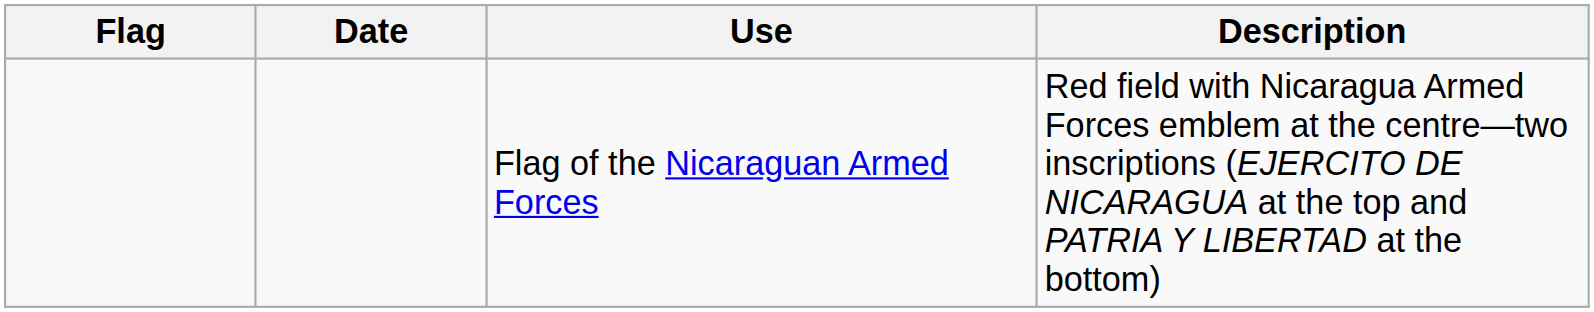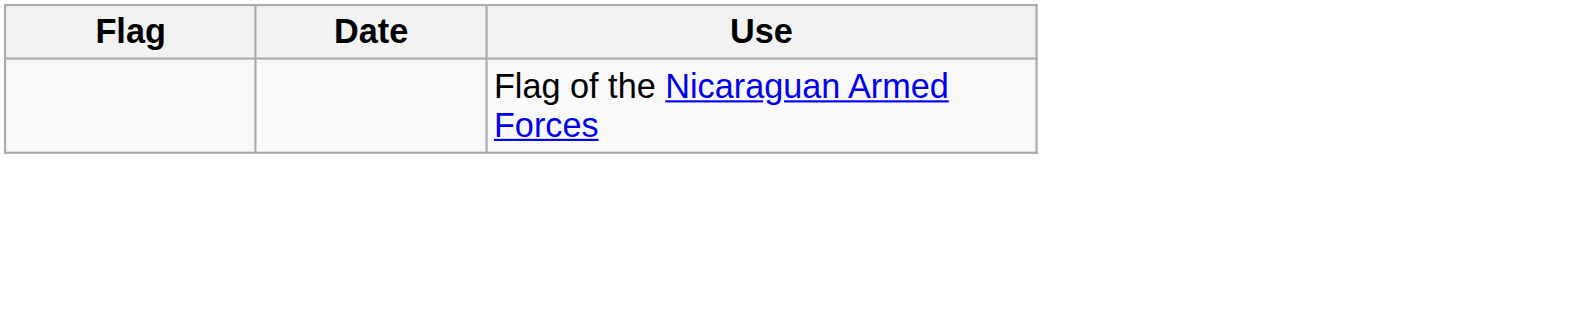 <table class="wikitable">
 <tr>
 <th style="width:110px;">Flag</th>
 <th style="width:100px;">Date</th>
 <th style="width:250px;">Use</th>
-<th style="width:250px;">Description</th>
 </tr>
 <tr>
 <td></td>
 <td></td>
 <td>Flag of the <a href='#'>Nicaraguan Armed Forces</a></td>
-<td>Red field with Nicaragua Armed Forces emblem at the centre—two inscriptions (<em>EJERCITO DE NICARAGUA</em> at the top and <em>PATRIA Y LIBERTAD</em> at the bottom)</td>
 </tr>
 </table>
